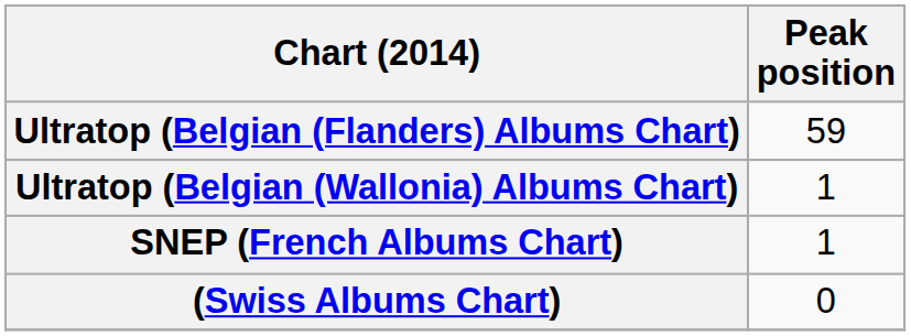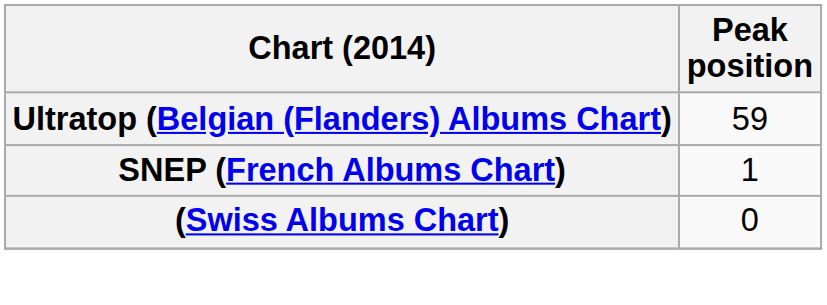 <table class="wikitable sortable plainrowheaders">
 <tr>
 <th>Chart (2014)</th>
 <th>Peak<br>position</th>
 </tr>
 <tr>
 <th scope="row">Ultratop (<a href='#'>Belgian (Flanders) Albums Chart</a>)</th>
 <td style="text-align:center;">59</td>
-</tr>
-<tr>
-<th scope="row">Ultratop (<a href='#'>Belgian (Wallonia) Albums Chart</a>)</th>
-<td style="text-align:center;">1</td>
 </tr>
 <tr>
 <th scope="row">SNEP (<a href='#'>French Albums Chart</a>)</th>
 <td style="text-align:center;">1</td>
 </tr>
 <tr>
 <th scope="row">(<a href='#'>Swiss Albums Chart</a>)</th>
 <td style="text-align:center;">0</td>
 </tr>
 <tr>
 </tr>
 </table>
